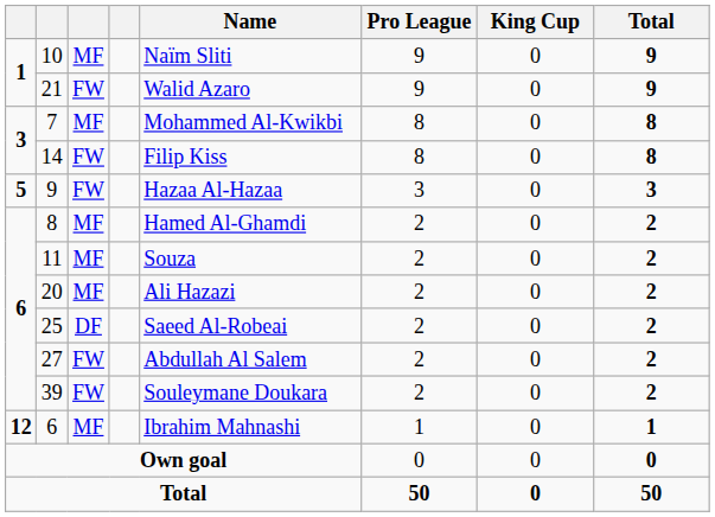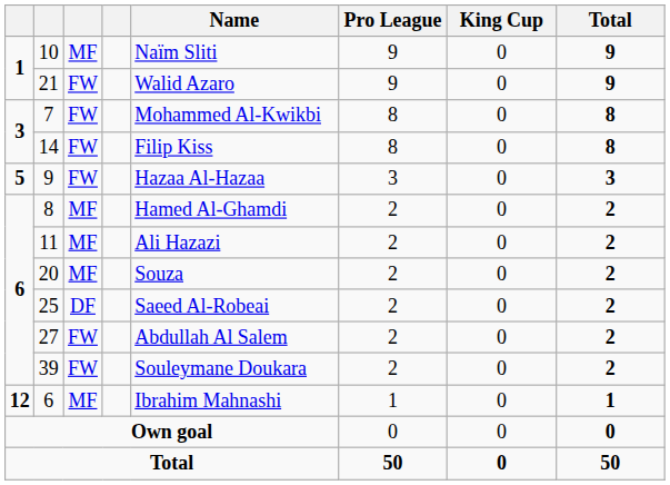 <table class="wikitable" style="text-align:center">
 <tr>
 <th width=15></th>
 <th width=15></th>
 <th width=15></th>
 <th width=15></th>
 <th width=160>Name</th>
 <th width=80>Pro League</th>
 <th width=80>King Cup</th>
 <th width=80>Total</th>
 </tr>
 <tr>
 <td rowspan=2><strong>1</strong></td>
 <td>10</td>
 <td><a href='#'>MF</a></td>
 <td></td>
 <td align=left><a href='#'>Naïm Sliti</a></td>
 <td>9</td>
 <td>0</td>
 <td><strong>9</strong></td>
 </tr>
 <tr>
 <td>21</td>
 <td><a href='#'>FW</a></td>
 <td></td>
 <td align=left><a href='#'>Walid Azaro</a></td>
 <td>9</td>
 <td>0</td>
 <td><strong>9</strong></td>
 </tr>
 <tr>
 <td rowspan=2><strong>3</strong></td>
 <td>7</td>
-<td><a href='#'>MF</a></td>
+<td><a href='#'>FW</a></td>
 <td></td>
 <td align=left><a href='#'>Mohammed Al-Kwikbi</a></td>
 <td>8</td>
 <td>0</td>
 <td><strong>8</strong></td>
 </tr>
 <tr>
 <td>14</td>
 <td><a href='#'>FW</a></td>
 <td></td>
 <td align=left><a href='#'>Filip Kiss</a></td>
 <td>8</td>
 <td>0</td>
 <td><strong>8</strong></td>
 </tr>
 <tr>
 <td><strong>5</strong></td>
 <td>9</td>
 <td><a href='#'>FW</a></td>
 <td></td>
 <td align=left><a href='#'>Hazaa Al-Hazaa</a></td>
 <td>3</td>
 <td>0</td>
 <td><strong>3</strong></td>
 </tr>
 <tr>
 <td rowspan=6><strong>6</strong></td>
 <td>8</td>
 <td><a href='#'>MF</a></td>
 <td></td>
 <td align=left><a href='#'>Hamed Al-Ghamdi</a></td>
 <td>2</td>
 <td>0</td>
 <td><strong>2</strong></td>
 </tr>
 <tr>
 <td>11</td>
 <td><a href='#'>MF</a></td>
 <td></td>
-<td align=left><a href='#'>Souza</a></td>
+<td align=left><a href='#'>Ali Hazazi</a></td>
 <td>2</td>
 <td>0</td>
 <td><strong>2</strong></td>
 </tr>
 <tr>
 <td>20</td>
 <td><a href='#'>MF</a></td>
 <td></td>
-<td align=left><a href='#'>Ali Hazazi</a></td>
+<td align=left><a href='#'>Souza</a></td>
 <td>2</td>
 <td>0</td>
 <td><strong>2</strong></td>
 </tr>
 <tr>
 <td>25</td>
 <td><a href='#'>DF</a></td>
 <td></td>
 <td align=left><a href='#'>Saeed Al-Robeai</a></td>
 <td>2</td>
 <td>0</td>
 <td><strong>2</strong></td>
 </tr>
 <tr>
 <td>27</td>
 <td><a href='#'>FW</a></td>
 <td></td>
 <td align=left><a href='#'>Abdullah Al Salem</a></td>
 <td>2</td>
 <td>0</td>
 <td><strong>2</strong></td>
 </tr>
 <tr>
 <td>39</td>
 <td><a href='#'>FW</a></td>
 <td></td>
 <td align=left><a href='#'>Souleymane Doukara</a></td>
 <td>2</td>
 <td>0</td>
 <td><strong>2</strong></td>
 </tr>
 <tr>
 <td><strong>12</strong></td>
 <td>6</td>
 <td><a href='#'>MF</a></td>
 <td></td>
 <td align=left><a href='#'>Ibrahim Mahnashi</a></td>
 <td>1</td>
 <td>0</td>
 <td><strong>1</strong></td>
 </tr>
 <tr>
 <td colspan=5><strong>Own goal</strong></td>
 <td>0</td>
 <td>0</td>
 <td><strong>0</strong></td>
 </tr>
 <tr>
 <td colspan=5><strong>Total</strong></td>
 <td><strong>50</strong></td>
 <td><strong>0</strong></td>
 <td><strong>50</strong></td>
 </tr>
 </table>
